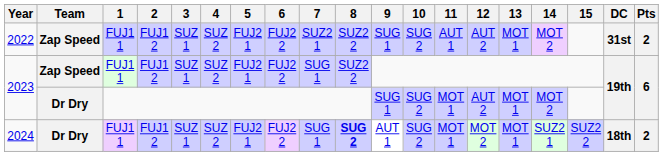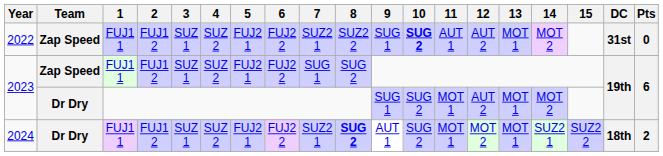 <table class="wikitable" style="text-align:center; font-size:85%">
 <tr>
 <th>Year</th>
 <th>Team</th>
 <th>1</th>
 <th>2</th>
 <th>3</th>
 <th>4</th>
 <th>5</th>
 <th>6</th>
 <th>7</th>
 <th>8</th>
 <th>9</th>
 <th>10</th>
 <th>11</th>
 <th>12</th>
 <th>13</th>
 <th>14</th>
 <th>15</th>
 <th>DC</th>
 <th>Pts</th>
 </tr>
 <tr>
 <td><a href='#'>2022</a></td>
 <th nowrap>Zap Speed</th>
 <td style="background:#cfcfff;"><a href='#'>FUJ1<br>1</a><br></td>
 <td style="background:#cfcfff;"><a href='#'>FUJ1<br>2</a><br></td>
 <td style="background:#cfcfff;"><a href='#'>SUZ<br>1</a><br></td>
 <td style="background:#cfcfff;"><a href='#'>SUZ<br>2</a><br></td>
 <td style="background:#cfcfff;"><a href='#'>FUJ2<br>1</a><br></td>
 <td style="background:#cfcfff;"><a href='#'>FUJ2<br>2</a><br></td>
 <td style="background:#cfcfff;"><a href='#'>SUZ2<br>1</a><br></td>
 <td style="background:#cfcfff;"><a href='#'>SUZ2<br>2</a><br></td>
 <td style="background:#cfcfff;"><a href='#'>SUG<br>1</a><br></td>
-<td style="background:#cfcfff;"><a href='#'>SUG<br>2</a><br></td>
+<td style="background:#cfcfff;"><strong><a href='#'>SUG<br>2</a><br></strong></td>
 <td style="background:#cfcfff;"><a href='#'>AUT<br>1</a><br></td>
 <td style="background:#cfcfff;"><a href='#'>AUT<br>2</a><br></td>
 <td style="background:#cfcfff;"><a href='#'>MOT<br>1</a><br></td>
 <td style="background:#efcfff;"><a href='#'>MOT<br>2</a><br></td>
 <td></td>
 <th>31st</th>
-<th>2</th>
+<th>0</th>
 </tr>
 <tr>
 <td rowspan=2><a href='#'>2023</a></td>
 <th>Zap Speed</th>
 <td style="background:#dfffdf;"><a href='#'>FUJ1<br>1</a><br></td>
 <td style="background:#cfcfff;"><a href='#'>FUJ1<br>2</a><br></td>
 <td style="background:#cfcfff;"><a href='#'>SUZ<br>1</a><br></td>
 <td style="background:#cfcfff;"><a href='#'>SUZ<br>2</a><br></td>
 <td style="background:#cfcfff;"><a href='#'>FUJ2<br>1</a><br></td>
 <td style="background:#cfcfff;"><a href='#'>FUJ2<br>2</a><br></td>
 <td style="background:#cfcfff;"><a href='#'>SUG<br>1</a><br></td>
-<td style="background:#cfcfff;"><a href='#'>SUZ2<br>2</a><br></td>
+<td style="background:#cfcfff;"><a href='#'>SUG<br>2</a><br></td>
 <td colspan=7></td>
 <th rowspan=2>19th</th>
 <th rowspan=2>6</th>
 </tr>
 <tr>
 <th>Dr Dry</th>
 <td colspan=8></td>
 <td style="background:#cfcfff;"><a href='#'>SUG<br>1</a><br></td>
 <td style="background:#cfcfff;"><a href='#'>SUG<br>2</a><br></td>
 <td style="background:#cfcfff;"><a href='#'>MOT<br>1</a><br></td>
 <td style="background:#cfcfff;"><a href='#'>AUT<br>2</a><br></td>
 <td style="background:#cfcfff;"><a href='#'>MOT<br>1</a><br></td>
 <td style="background:#cfcfff;"><a href='#'>MOT<br>2</a><br></td>
 <td></td>
 </tr>
 <tr>
 <td><a href='#'>2024</a></td>
 <th>Dr Dry</th>
 <td style="background:#efcfff;"><a href='#'>FUJ1<br>1</a><br></td>
 <td style="background:#cfcfff;"><a href='#'>FUJ1<br>2</a><br></td>
 <td style="background:#cfcfff;"><a href='#'>SUZ<br>1</a><br></td>
 <td style="background:#cfcfff;"><a href='#'>SUZ<br>2</a><br></td>
 <td style="background:#cfcfff;"><a href='#'>FUJ2<br>1</a><br></td>
 <td style="background:#efcfff;"><a href='#'>FUJ2<br>2</a><br></td>
-<td style="background:#cfcfff;"><a href='#'>SUG<br>1</a><br></td>
+<td style="background:#cfcfff;"><a href='#'>SUZ2<br>1</a><br></td>
 <td style="background:#cfcfff;"><strong><a href='#'>SUG<br>2</a><br></strong></td>
 <td style="background:#FFFFFF;"><a href='#'>AUT<br>1</a><br></td>
 <td style="background:#cfcfff;"><a href='#'>SUG<br>2</a><br></td>
 <td style="background:#cfcfff;"><a href='#'>MOT<br>1</a><br></td>
 <td style="background:#dfffdf;"><a href='#'>MOT<br>2</a><br></td>
 <td style="background:#cfcfff;"><a href='#'>MOT<br>1</a><br></td>
 <td style="background:#dfffdf;"><a href='#'>SUZ2<br>1</a><br></td>
 <td style="background:#cfcfff;"><a href='#'>SUZ2<br>2</a><br></td>
 <th>18th</th>
 <th>2</th>
 </tr>
 </table>
